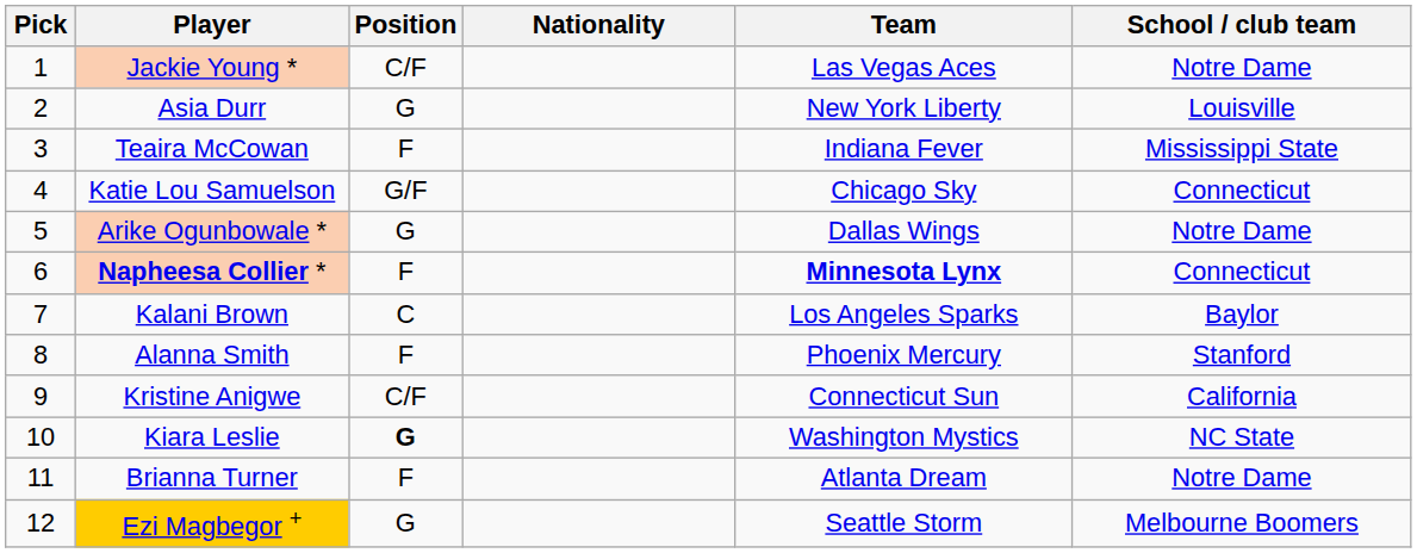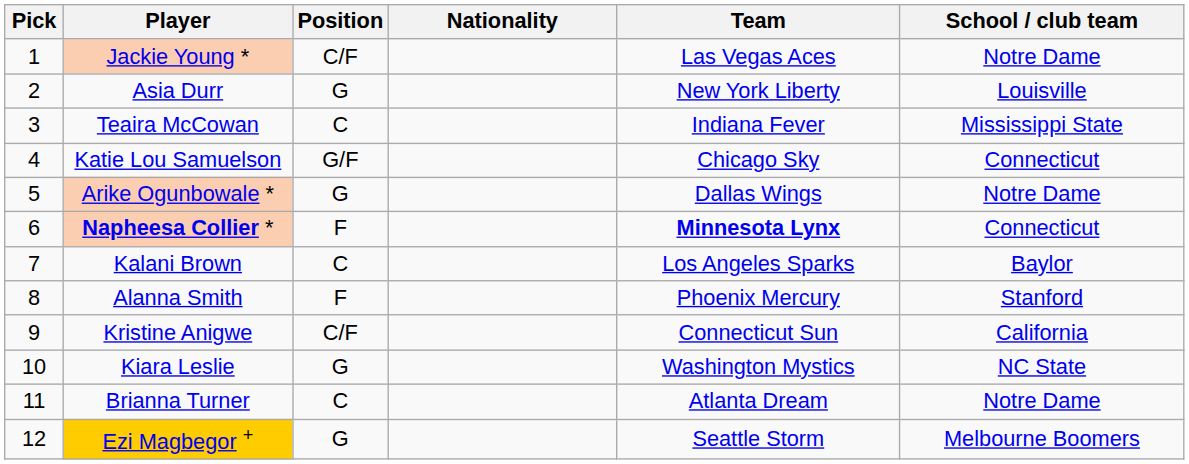 <table class="wikitable sortable" style="text-align: center;">
 <tr>
 <th style="width:5%;">Pick</th>
 <th style="width:20%;">Player</th>
 <th style="width:5%;">Position</th>
 <th style="width:20%;">Nationality</th>
 <th style="width:25%;">Team</th>
 <th style="width:25%;">School / club team</th>
 </tr>
 <tr>
 <td>1</td>
 <td bgcolor="#FBCEB1"><a href='#'>Jackie Young</a> *</td>
 <td>C/F</td>
 <td></td>
 <td><a href='#'>Las Vegas Aces</a></td>
 <td><a href='#'>Notre Dame</a></td>
 </tr>
 <tr>
 <td>2</td>
 <td><a href='#'>Asia Durr</a></td>
 <td>G</td>
 <td></td>
 <td><a href='#'>New York Liberty</a></td>
 <td><a href='#'>Louisville</a></td>
 </tr>
 <tr>
 <td>3</td>
 <td><a href='#'>Teaira McCowan</a></td>
-<td>F</td>
+<td>C</td>
 <td></td>
 <td><a href='#'>Indiana Fever</a></td>
 <td><a href='#'>Mississippi State</a></td>
 </tr>
 <tr>
 <td>4</td>
 <td><a href='#'>Katie Lou Samuelson</a></td>
 <td>G/F</td>
 <td></td>
 <td><a href='#'>Chicago Sky</a></td>
 <td><a href='#'>Connecticut</a></td>
 </tr>
 <tr>
 <td>5</td>
 <td bgcolor="#FBCEB1"><a href='#'>Arike Ogunbowale</a> *</td>
 <td>G</td>
 <td></td>
 <td><a href='#'>Dallas Wings</a></td>
 <td><a href='#'>Notre Dame</a></td>
 </tr>
 <tr>
 <td>6</td>
 <td bgcolor="#FBCEB1"><strong><a href='#'>Napheesa Collier</a></strong> *</td>
 <td>F</td>
 <td></td>
 <td><strong><a href='#'>Minnesota Lynx</a></strong></td>
 <td><a href='#'>Connecticut</a></td>
 </tr>
 <tr>
 <td>7</td>
 <td><a href='#'>Kalani Brown</a></td>
 <td>C</td>
 <td></td>
 <td><a href='#'>Los Angeles Sparks</a></td>
 <td><a href='#'>Baylor</a></td>
 </tr>
 <tr>
 <td>8</td>
 <td><a href='#'>Alanna Smith</a></td>
 <td>F</td>
 <td></td>
 <td><a href='#'>Phoenix Mercury</a></td>
 <td><a href='#'>Stanford</a></td>
 </tr>
 <tr>
 <td>9</td>
 <td><a href='#'>Kristine Anigwe</a></td>
 <td>C/F</td>
 <td></td>
 <td><a href='#'>Connecticut Sun</a></td>
 <td><a href='#'>California</a></td>
 </tr>
 <tr>
 <td>10</td>
 <td><a href='#'>Kiara Leslie</a></td>
-<td><strong>G</strong></td>
+<td>G</td>
 <td></td>
 <td><a href='#'>Washington Mystics</a></td>
 <td><a href='#'>NC State</a></td>
 </tr>
 <tr>
 <td>11</td>
 <td><a href='#'>Brianna Turner</a></td>
-<td>F</td>
+<td>C</td>
 <td></td>
 <td><a href='#'>Atlanta Dream</a></td>
 <td><a href='#'>Notre Dame</a></td>
 </tr>
 <tr>
 <td>12</td>
 <td bgcolor="#FFCC00"><a href='#'>Ezi Magbegor</a> <sup>+</sup></td>
 <td>G</td>
 <td></td>
 <td><a href='#'>Seattle Storm</a></td>
 <td><a href='#'>Melbourne Boomers</a> </td>
 </tr>
 </table>
